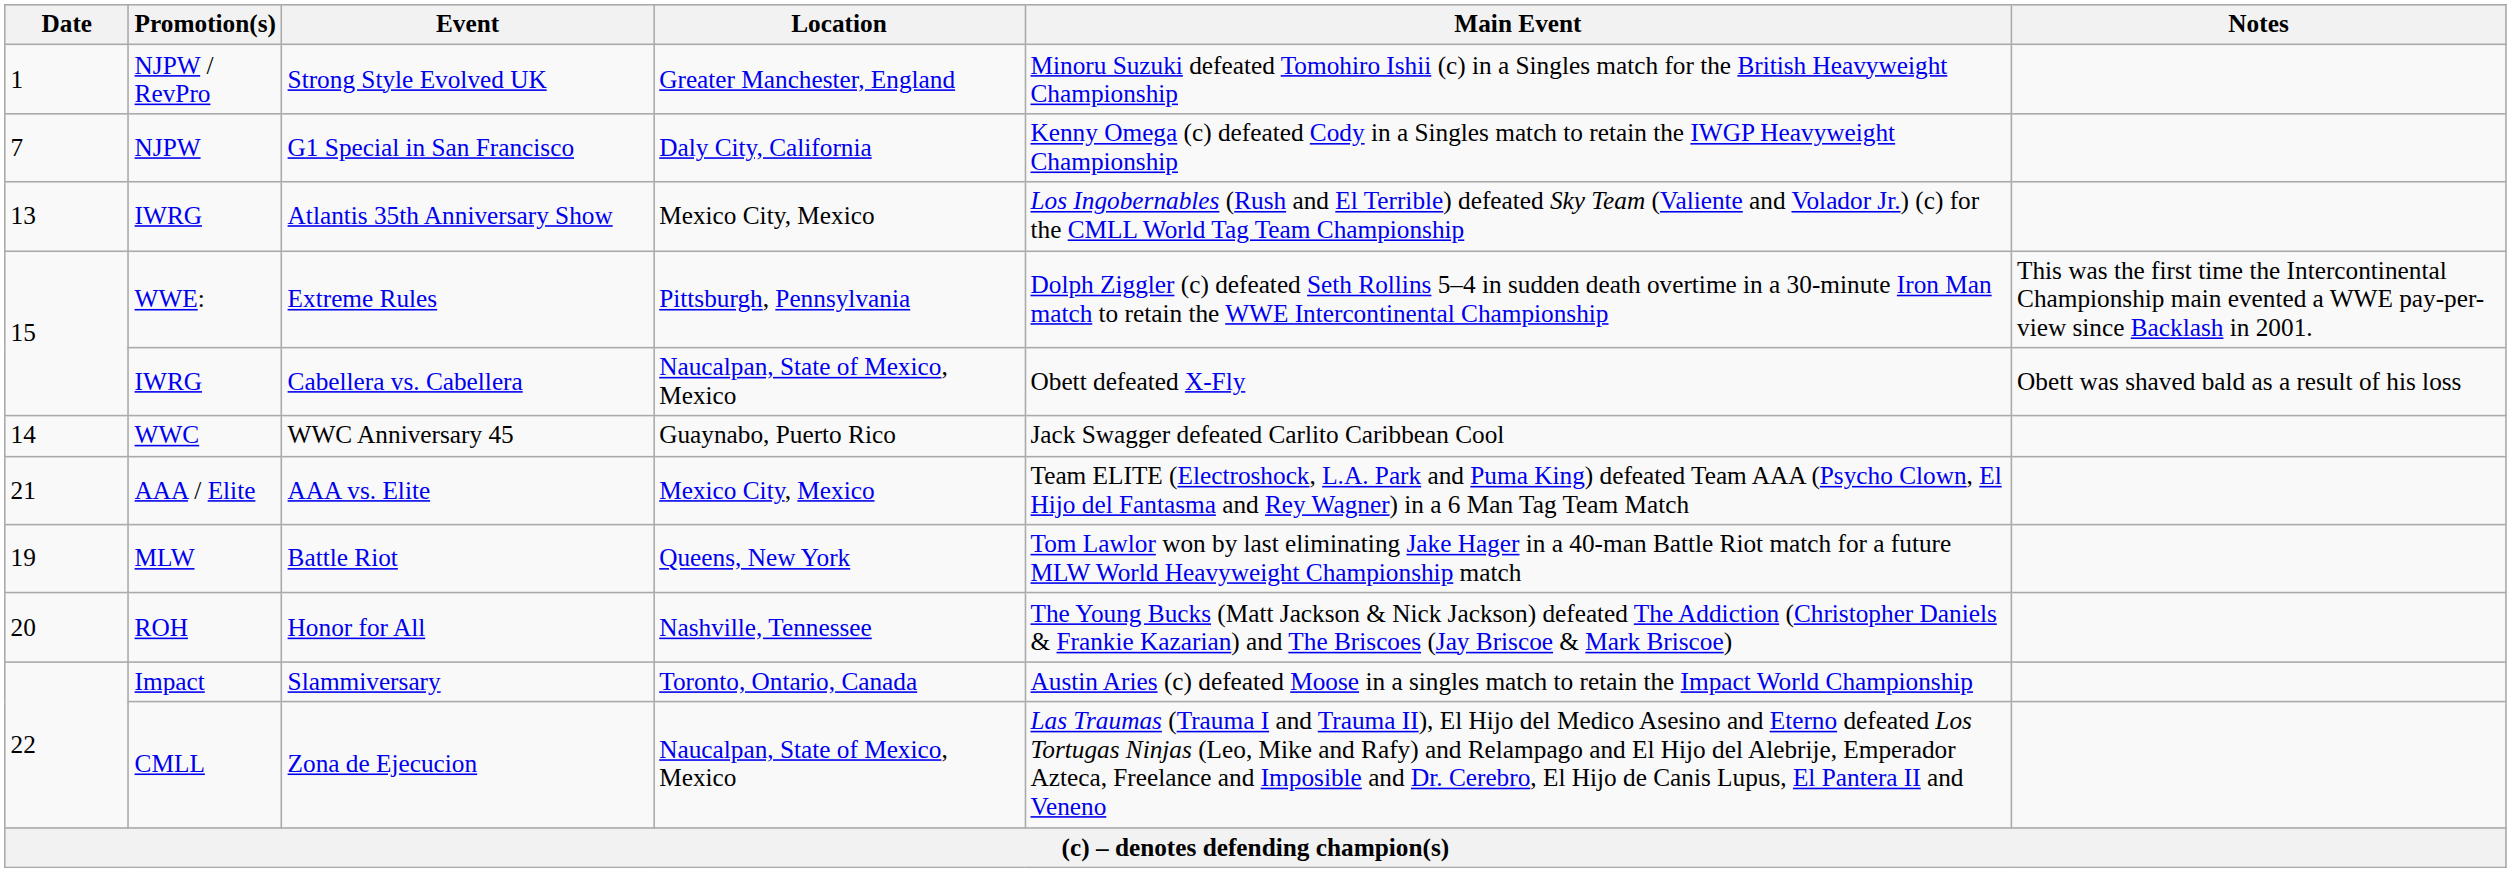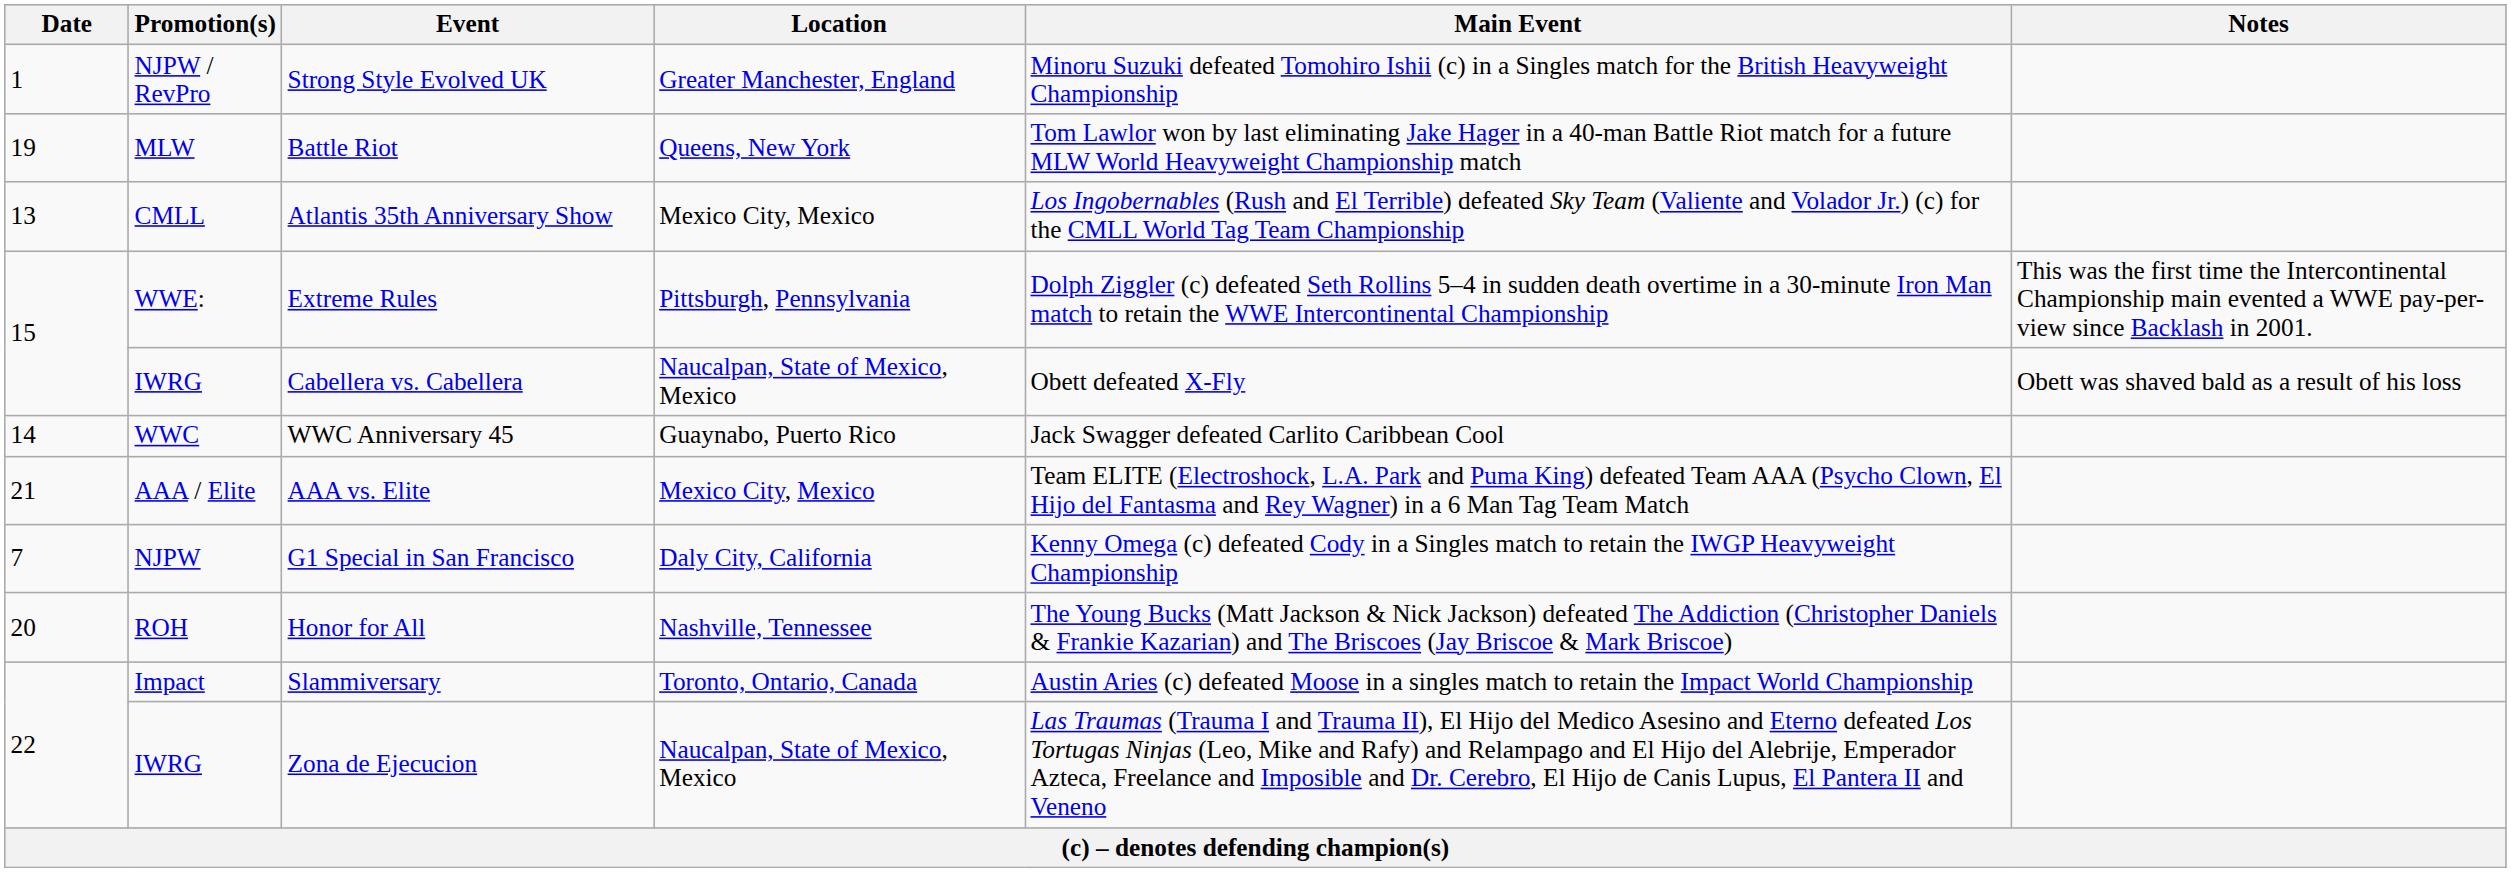 <table class="wikitable" style="width:100%;">
 <tr>
 <th width=5%>Date</th>
 <th width=5%>Promotion(s)</th>
 <th style="width:15%;">Event</th>
 <th style="width:15%;">Location</th>
 <th style="width:40%;">Main Event</th>
 <th style="width:20%;">Notes</th>
 </tr>
 <tr>
 <td>1</td>
 <td><a href='#'>NJPW</a> / <a href='#'>RevPro</a></td>
 <td><a href='#'>Strong Style Evolved UK</a></td>
 <td><a href='#'>Greater Manchester, England</a></td>
 <td><a href='#'>Minoru Suzuki</a> defeated <a href='#'>Tomohiro Ishii</a> (c) in a Singles match for the <a href='#'>British Heavyweight Championship</a></td>
 <td></td>
 </tr>
 <tr>
-<td>7</td>
-<td><a href='#'>NJPW</a></td>
-<td><a href='#'>G1 Special in San Francisco</a></td>
-<td><a href='#'>Daly City, California</a></td>
-<td><a href='#'>Kenny Omega</a> (c) defeated <a href='#'>Cody</a> in a Singles match to retain the <a href='#'>IWGP Heavyweight Championship</a></td>
+<td>19</td>
+<td><a href='#'>MLW</a></td>
+<td><a href='#'>Battle Riot</a></td>
+<td><a href='#'>Queens, New York</a></td>
+<td><a href='#'>Tom Lawlor</a> won by last eliminating <a href='#'>Jake Hager</a> in a 40-man Battle Riot match for a future <a href='#'>MLW World Heavyweight Championship</a> match</td>
 <td></td>
 </tr>
 <tr>
 <td>13</td>
-<td><a href='#'>IWRG</a></td>
+<td><a href='#'>CMLL</a></td>
 <td><a href='#'>Atlantis 35th Anniversary Show</a></td>
 <td>Mexico City, Mexico</td>
 <td><em><a href='#'>Los Ingobernables</a></em> (<a href='#'>Rush</a> and <a href='#'>El Terrible</a>) defeated <em>Sky Team</em> (<a href='#'>Valiente</a> and <a href='#'>Volador Jr.</a>) (c) for the <a href='#'>CMLL World Tag Team Championship</a></td>
 <td></td>
 </tr>
 <tr>
 <td rowspan=2>15</td>
 <td><a href='#'>WWE</a>:<br></td>
 <td><a href='#'>Extreme Rules</a></td>
 <td><a href='#'>Pittsburgh</a>, <a href='#'>Pennsylvania</a></td>
 <td><a href='#'>Dolph Ziggler</a> (c) defeated <a href='#'>Seth Rollins</a> 5–4 in sudden death overtime in a 30-minute <a href='#'>Iron Man match</a> to retain the <a href='#'>WWE Intercontinental Championship</a></td>
 <td>This was the first time the Intercontinental Championship main evented a WWE pay-per-view since <a href='#'>Backlash</a> in 2001.</td>
 </tr>
 <tr>
 <td><a href='#'>IWRG</a></td>
 <td><a href='#'>Cabellera vs. Cabellera</a></td>
 <td><a href='#'>Naucalpan, State of Mexico</a>, Mexico</td>
 <td>Obett defeated <a href='#'>X-Fly</a></td>
 <td>Obett was shaved bald as a result of his loss</td>
 </tr>
 <tr>
 <td>14</td>
 <td><a href='#'>WWC</a></td>
 <td>WWC Anniversary 45</td>
 <td>Guaynabo, Puerto Rico</td>
 <td>Jack Swagger defeated Carlito Caribbean Cool</td>
 <td></td>
 </tr>
 <tr>
 <td>21</td>
 <td><a href='#'>AAA</a> / <a href='#'>Elite</a></td>
 <td><a href='#'>AAA vs. Elite</a></td>
 <td><a href='#'>Mexico City</a>, <a href='#'>Mexico</a></td>
 <td>Team ELITE (<a href='#'>Electroshock</a>, <a href='#'>L.A. Park</a> and <a href='#'>Puma King</a>) defeated Team AAA (<a href='#'>Psycho Clown</a>, <a href='#'>El Hijo del Fantasma</a> and <a href='#'>Rey Wagner</a>) in a 6 Man Tag Team Match</td>
 <td></td>
 </tr>
 <tr>
-<td>19</td>
-<td><a href='#'>MLW</a></td>
-<td><a href='#'>Battle Riot</a></td>
-<td><a href='#'>Queens, New York</a></td>
-<td><a href='#'>Tom Lawlor</a> won by last eliminating <a href='#'>Jake Hager</a> in a 40-man Battle Riot match for a future <a href='#'>MLW World Heavyweight Championship</a> match</td>
+<td>7</td>
+<td><a href='#'>NJPW</a></td>
+<td><a href='#'>G1 Special in San Francisco</a></td>
+<td><a href='#'>Daly City, California</a></td>
+<td><a href='#'>Kenny Omega</a> (c) defeated <a href='#'>Cody</a> in a Singles match to retain the <a href='#'>IWGP Heavyweight Championship</a></td>
 <td></td>
 </tr>
 <tr>
 <td>20</td>
 <td><a href='#'>ROH</a></td>
 <td><a href='#'>Honor for All</a></td>
 <td><a href='#'>Nashville, Tennessee</a></td>
 <td><a href='#'>The Young Bucks</a> (Matt Jackson & Nick Jackson) defeated <a href='#'>The Addiction</a> (<a href='#'>Christopher Daniels</a> & <a href='#'>Frankie Kazarian</a>) and <a href='#'>The Briscoes</a> (<a href='#'>Jay Briscoe</a> & <a href='#'>Mark Briscoe</a>)</td>
 <td></td>
 </tr>
 <tr>
 <td rowspan=2>22</td>
 <td><a href='#'>Impact</a></td>
 <td><a href='#'>Slammiversary</a></td>
 <td><a href='#'>Toronto, Ontario, Canada</a></td>
 <td><a href='#'>Austin Aries</a> (c) defeated <a href='#'>Moose</a> in a singles match to retain the <a href='#'>Impact World Championship</a></td>
 <td></td>
 </tr>
 <tr>
-<td><a href='#'>CMLL</a></td>
+<td><a href='#'>IWRG</a></td>
 <td><a href='#'>Zona de Ejecucion</a></td>
 <td><a href='#'>Naucalpan, State of Mexico</a>, Mexico</td>
 <td><em><a href='#'>Las Traumas</a></em> (<a href='#'>Trauma I</a> and <a href='#'>Trauma II</a>), El Hijo del Medico Asesino and <a href='#'>Eterno</a> defeated <em>Los Tortugas Ninjas</em> (Leo, Mike and Rafy) and Relampago and El Hijo del Alebrije, Emperador Azteca, Freelance and <a href='#'>Imposible</a> and <a href='#'>Dr. Cerebro</a>, El Hijo de Canis Lupus, <a href='#'>El Pantera II</a> and <a href='#'>Veneno</a></td>
 <td></td>
 </tr>
 <tr>
 <th colspan="6">(c) – denotes defending champion(s)</th>
 </tr>
 </table>
